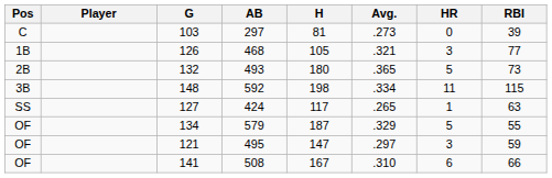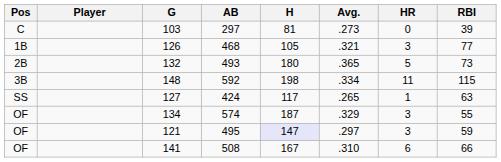 <table class="wikitable sortable">
 <tr>
 <th bgcolor="#DDDDFF" width="5%">Pos</th>
 <th bgcolor="#DDDDFF" width="16%">Player</th>
 <th bgcolor="#DDDDFF" width="9%">G</th>
 <th bgcolor="#DDDDFF" width="9%">AB</th>
 <th bgcolor="#DDDDFF" width="9%">H</th>
 <th bgcolor="#DDDDFF" width="9%">Avg.</th>
 <th bgcolor="#DDDDFF" width="9%">HR</th>
 <th bgcolor="#DDDDFF" width="9%">RBI</th>
 </tr>
 <tr align="center">
 <td>C</td>
 <td></td>
 <td>103</td>
 <td>297</td>
 <td>81</td>
 <td>.273</td>
 <td>0</td>
 <td>39</td>
 </tr>
 <tr align="center">
 <td>1B</td>
 <td></td>
 <td>126</td>
 <td>468</td>
 <td>105</td>
 <td>.321</td>
 <td>3</td>
 <td>77</td>
 </tr>
 <tr align="center">
 <td>2B</td>
 <td></td>
 <td>132</td>
 <td>493</td>
 <td>180</td>
 <td>.365</td>
 <td>5</td>
 <td>73</td>
 </tr>
 <tr align="center">
 <td>3B</td>
 <td></td>
 <td>148</td>
 <td>592</td>
 <td>198</td>
 <td>.334</td>
 <td>11</td>
 <td>115</td>
 </tr>
 <tr align="center">
 <td>SS</td>
 <td></td>
 <td>127</td>
 <td>424</td>
 <td>117</td>
 <td>.265</td>
 <td>1</td>
 <td>63</td>
 </tr>
 <tr align="center">
 <td>OF</td>
 <td></td>
 <td>134</td>
-<td>579</td>
+<td>574</td>
 <td>187</td>
 <td>.329</td>
-<td>5</td>
+<td>3</td>
 <td>55</td>
 </tr>
 <tr align="center">
 <td>OF</td>
 <td></td>
 <td>121</td>
 <td>495</td>
-<td>147</td>
+<td style="background: lavender;">147</td>
 <td>.297</td>
 <td>3</td>
 <td>59</td>
 </tr>
 <tr align="center">
 <td>OF</td>
 <td></td>
 <td>141</td>
 <td>508</td>
 <td>167</td>
 <td>.310</td>
 <td>6</td>
 <td>66</td>
 </tr>
 </table>
